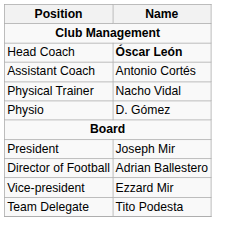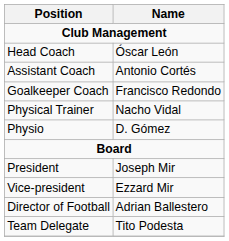 <table class="wikitable sortable" style="text-align:center;">
 <tr>
 <th>Position</th>
 <th>Name</th>
 </tr>
 <tr>
 <td colspan="2"><strong>Club Management</strong></td>
 </tr>
 <tr>
 <td align="left">Head Coach</td>
-<td align="left"><strong> Óscar León</strong></td>
+<td align="left"> Óscar León</td>
 </tr>
 <tr>
 <td align="left">Assistant Coach</td>
 <td align="left"> Antonio Cortés</td>
+</tr>
+<tr>
+<td align="left">Goalkeeper Coach</td>
+<td align="left"> Francisco Redondo</td>
 </tr>
 <tr>
 <td align="left">Physical Trainer</td>
 <td align="left"> Nacho Vidal</td>
 </tr>
 <tr>
 <td align="left">Physio</td>
 <td align="left"> D. Gómez</td>
 </tr>
 <tr>
 <td colspan="2"><strong>Board</strong></td>
 </tr>
 <tr>
 <td align="left">President</td>
 <td align="left"> Joseph Mir</td>
 </tr>
 <tr>
+<td align="left">Vice-president</td>
+<td align="left"> Ezzard Mir</td>
+</tr>
+<tr>
 <td align="left">Director of Football</td>
 <td align="left"> Adrian Ballestero</td>
-</tr>
-<tr>
-<td align="left">Vice-president</td>
-<td align="left"> Ezzard Mir</td>
 </tr>
 <tr>
 <td align="left">Team Delegate</td>
 <td align="left"> Tito Podesta</td>
 </tr>
 <tr>
 </tr>
 </table>
